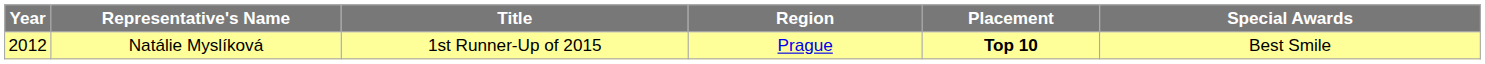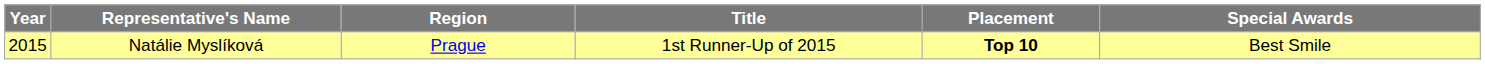 <table class="wikitable" style="font-size: 95%; text-align:center">
 <tr>
 <th style="background-color:#787878;color:#FFFFFF;">Year</th>
 <th width="250" style="background-color:#787878;color:#FFFFFF;">Representative's Name</th>
+<th width="200" style="background-color:#787878;color:#FFFFFF;">Region</th>
 <th width="300" style="background-color:#787878;color:#FFFFFF;">Title</th>
-<th width="200" style="background-color:#787878;color:#FFFFFF;">Region</th>
 <th width="150" style="background-color:#787878;color:#FFFFFF;">Placement</th>
 <th width="330" style="background-color:#787878;color:#FFFFFF;">Special Awards</th>
 </tr>
 <tr style="background-color:#FFFF99; ">
-<td>2012</td>
+<td>2015</td>
 <td>Natálie Myslíková</td>
+<td><a href='#'>Prague</a></td>
 <td>1st Runner-Up of 2015</td>
-<td><a href='#'>Prague</a></td>
 <td><strong>Top 10</strong></td>
 <td>Best Smile</td>
 </tr>
 </table>
